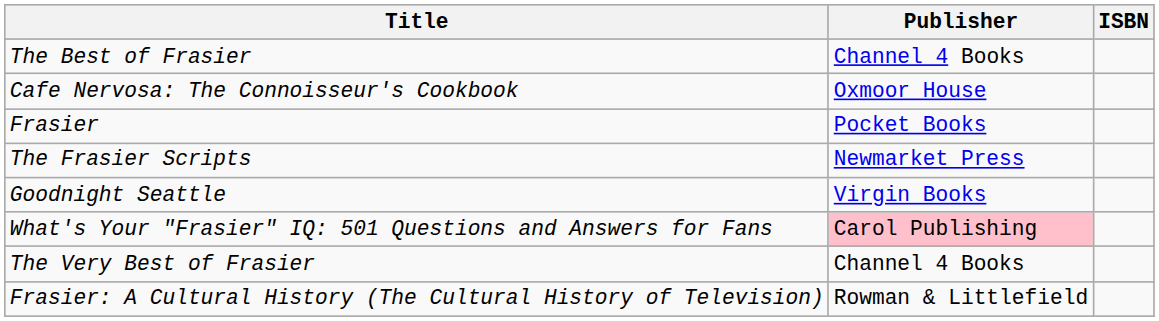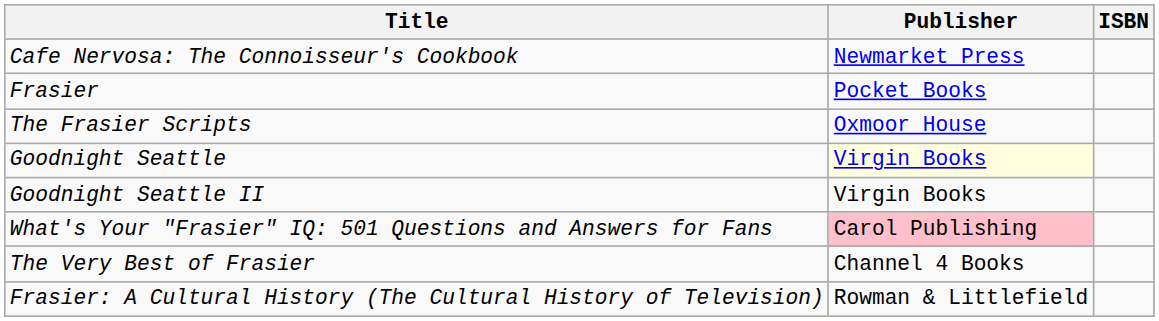 <table class="wikitable">
 <tr>
 <th>Title</th>
 <th>Publisher</th>
 <th>ISBN</th>
 </tr>
 <tr>
-<td><em>The Best of Frasier</em></td>
-<td><a href='#'>Channel 4</a> Books</td>
-<td></td>
-</tr>
-<tr>
 <td><em>Cafe Nervosa: The Connoisseur's Cookbook</em></td>
-<td><a href='#'>Oxmoor House</a></td>
+<td><a href='#'>Newmarket Press</a></td>
 <td></td>
 </tr>
 <tr>
 <td><em>Frasier</em></td>
 <td><a href='#'>Pocket Books</a></td>
 <td></td>
 </tr>
 <tr>
 <td><em>The Frasier Scripts</em></td>
-<td><a href='#'>Newmarket Press</a></td>
+<td><a href='#'>Oxmoor House</a></td>
 <td></td>
 </tr>
 <tr>
 <td><em>Goodnight Seattle</em></td>
-<td><a href='#'>Virgin Books</a></td>
+<td style="background: lightyellow;"><a href='#'>Virgin Books</a></td>
+<td></td>
+</tr>
+<tr>
+<td><em>Goodnight Seattle II</em></td>
+<td>Virgin Books</td>
 <td></td>
 </tr>
 <tr>
 <td><em>What's Your "Frasier" IQ: 501 Questions and Answers for Fans</em></td>
 <td style="background: pink;">Carol Publishing</td>
 <td></td>
 </tr>
 <tr>
 <td><em>The Very Best of Frasier</em></td>
 <td>Channel 4 Books</td>
 <td></td>
 </tr>
 <tr>
 <td><em>Frasier: A Cultural History (The Cultural History of Television)</em></td>
 <td>Rowman & Littlefield</td>
 <td></td>
 </tr>
 </table>
